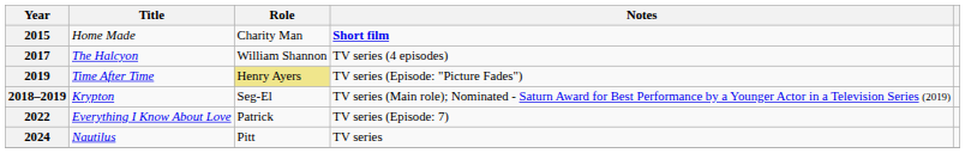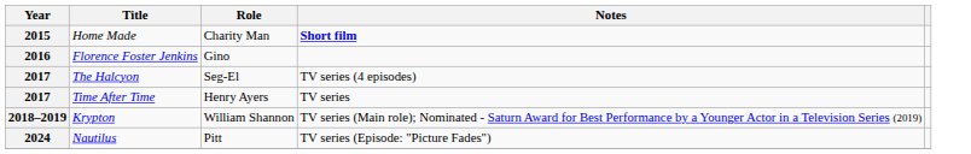 <table class="wikitable plainrowheaders sortable">
 <tr>
 <th scope="col">Year</th>
 <th scope="col">Title</th>
 <th scope="col">Role</th>
 <th scope="col" class="unsortable">Notes</th>
 <th scope="col" class="unsortable"></th>
 </tr>
 <tr>
 <th scope="row">2015</th>
 <td><em>Home Made</em></td>
 <td>Charity Man</td>
 <td><strong><a href='#'>Short film</a></strong></td>
 <td style="text-align: center;"></td>
 </tr>
 <tr>
+<th scope="row">2016</th>
+<td><em><a href='#'>Florence Foster Jenkins</a></em></td>
+<td>Gino</td>
+<td></td>
+<td style="text-align: center;"></td>
+</tr>
+<tr>
 <th scope="row">2017</th>
 <td><em><a href='#'>The Halcyon</a></em></td>
-<td>William Shannon</td>
+<td>Seg-El</td>
 <td>TV series (4 episodes)</td>
 <td style="text-align: center;"></td>
 </tr>
 <tr>
-<th scope="row">2019</th>
+<th scope="row">2017</th>
 <td><em><a href='#'>Time After Time</a></em></td>
-<td style="background: khaki;">Henry Ayers</td>
-<td>TV series (Episode: "Picture Fades")</td>
+<td>Henry Ayers</td>
+<td>TV series</td>
 <td style="text-align: center;"></td>
 </tr>
 <tr>
 <th scope="row">2018–2019</th>
 <td><em><a href='#'>Krypton</a></em></td>
-<td>Seg-El</td>
+<td>William Shannon</td>
 <td>TV series (Main role); Nominated - <a href='#'>Saturn Award for Best Performance by a Younger Actor in a Television Series</a> <small>(2019)</small></td>
-<td style="text-align: center;"></td>
-</tr>
-<tr>
-<th scope="row">2022</th>
-<td><em><a href='#'>Everything I Know About Love</a></em></td>
-<td>Patrick</td>
-<td>TV series (Episode: 7)</td>
 <td style="text-align: center;"></td>
 </tr>
 <tr>
 <th scope="row">2024</th>
 <td><em><a href='#'>Nautilus</a></em></td>
 <td>Pitt</td>
-<td>TV series</td>
+<td>TV series (Episode: "Picture Fades")</td>
 <td style="text-align: center;"></td>
 </tr>
 <tr>
 </tr>
 </table>
